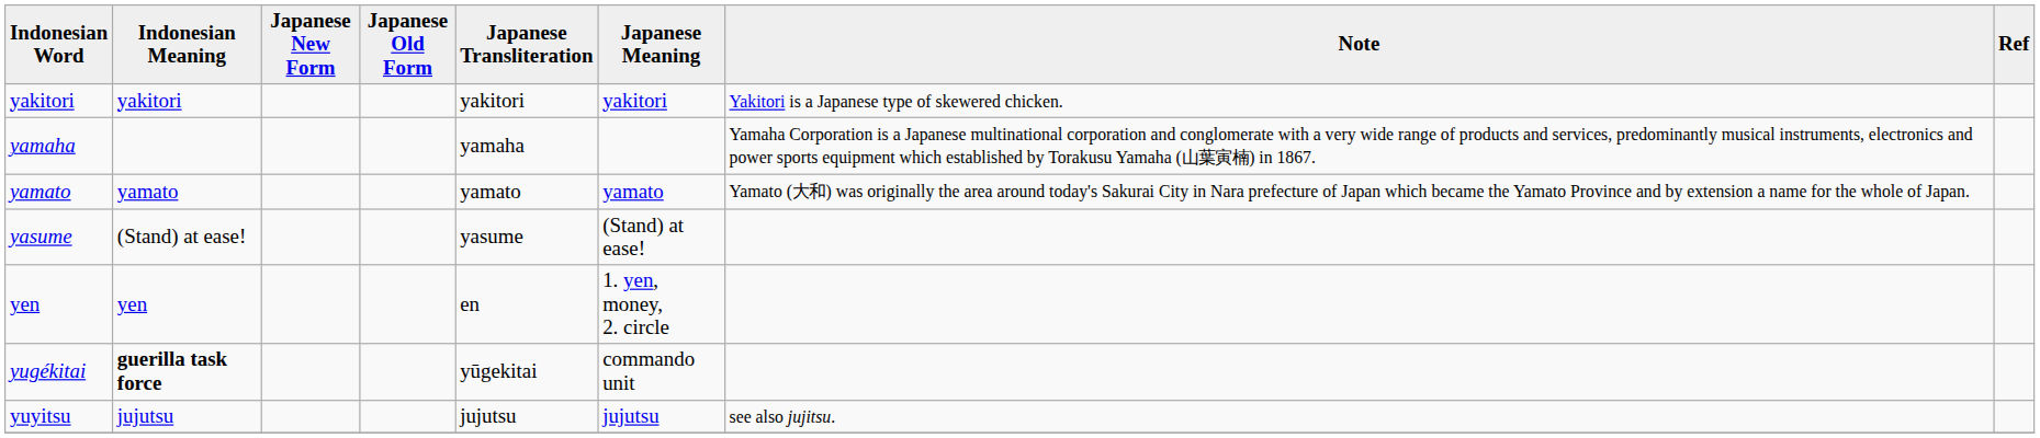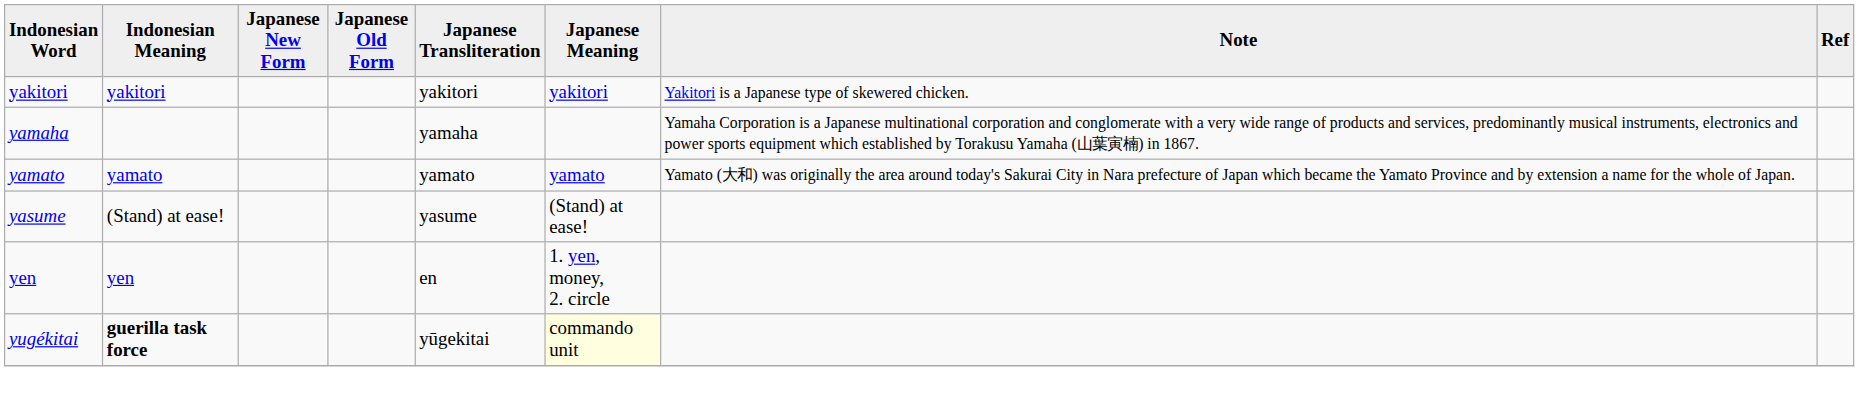 <table class="wikitable">
 <tr>
 <th style="background:#efefef;">Indonesian <br>Word</th>
 <th style="background:#efefef;">Indonesian <br>Meaning</th>
 <th style="background:#efefef;">Japanese <br><a href='#'>New Form</a></th>
 <th style="background:#efefef;">Japanese <br><a href='#'>Old Form</a></th>
 <th style="background:#efefef;">Japanese <br>Transliteration</th>
 <th style="background:#efefef;">Japanese <br>Meaning</th>
 <th style="background:#efefef;">Note</th>
 <th style="background:#efefef;">Ref</th>
 </tr>
 <tr>
 <td><a href='#'>yakitori</a></td>
 <td><a href='#'>yakitori</a></td>
 <td></td>
 <td></td>
 <td>yakitori</td>
 <td><a href='#'>yakitori</a></td>
 <td><small><a href='#'>Yakitori</a> is a Japanese type of skewered chicken.</small></td>
 <td></td>
 </tr>
 <tr>
 <td><em><a href='#'>yamaha</a></em></td>
 <td></td>
 <td></td>
 <td></td>
 <td>yamaha</td>
 <td></td>
 <td><small>Yamaha Corporation is a Japanese multinational corporation and conglomerate with a very wide range of products and services, predominantly musical instruments, electronics and power sports equipment which established by Torakusu Yamaha (山葉寅楠) in 1867.</small></td>
 <td></td>
 </tr>
 <tr>
 <td><em><a href='#'>yamato</a></em></td>
 <td><a href='#'>yamato</a></td>
 <td></td>
 <td></td>
 <td>yamato</td>
 <td><a href='#'>yamato</a></td>
 <td><small>Yamato (大和) was originally the area around today's Sakurai City in Nara prefecture of Japan which became the Yamato Province and by extension a name for the whole of Japan.</small></td>
 <td></td>
 </tr>
 <tr>
 <td><em><a href='#'>yasume</a></em></td>
 <td>(Stand) at ease!</td>
 <td></td>
 <td></td>
 <td>yasume</td>
 <td>(Stand) at ease!</td>
 <td><small></small></td>
 <td></td>
 </tr>
 <tr>
 <td><a href='#'>yen</a></td>
 <td><a href='#'>yen</a></td>
 <td></td>
 <td></td>
 <td>en</td>
 <td>1. <a href='#'>yen</a>, money, <br>2. circle</td>
 <td><small></small></td>
 <td></td>
 </tr>
 <tr>
 <td><em><a href='#'>yugékitai</a></em></td>
 <td><strong>guerilla task force</strong></td>
 <td></td>
 <td></td>
 <td>yūgekitai</td>
-<td>commando unit</td>
+<td style="background: lightyellow;">commando unit</td>
 <td><small></small></td>
-<td></td>
-</tr>
-<tr>
-<td><a href='#'>yuyitsu</a></td>
-<td><a href='#'>jujutsu</a></td>
-<td></td>
-<td></td>
-<td>jujutsu</td>
-<td><a href='#'>jujutsu</a></td>
-<td><small>see also <em>jujitsu</em>.</small></td>
 <td></td>
 </tr>
 <tr>
 </tr>
 </table>
